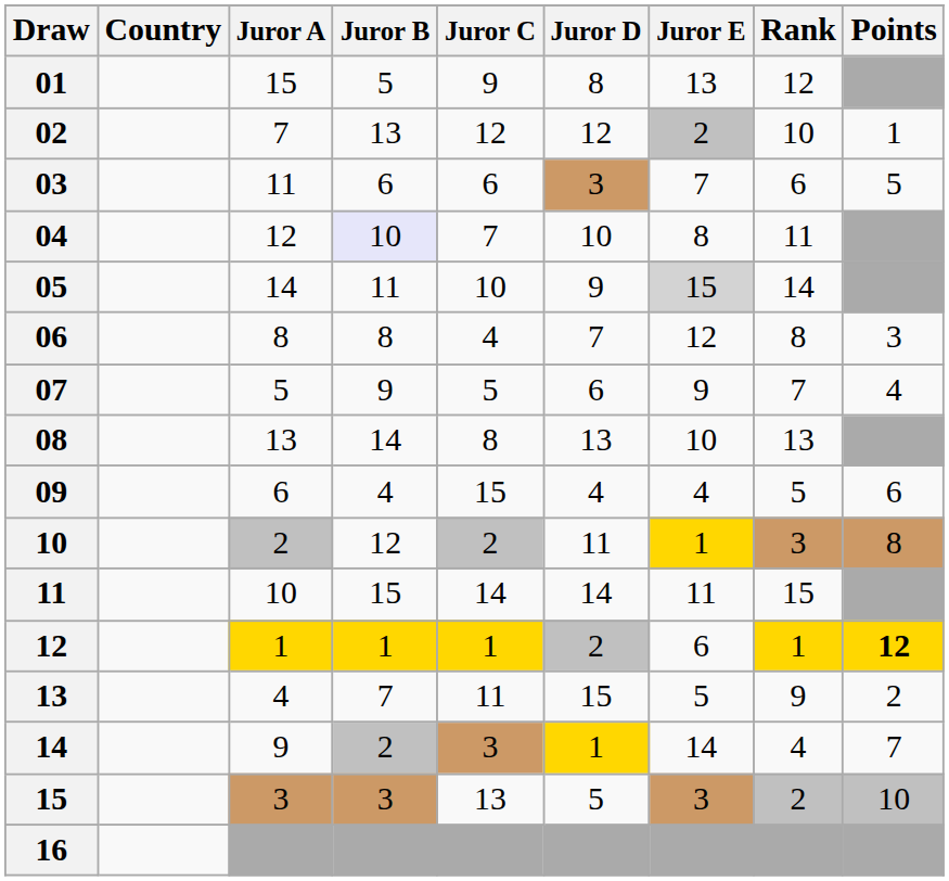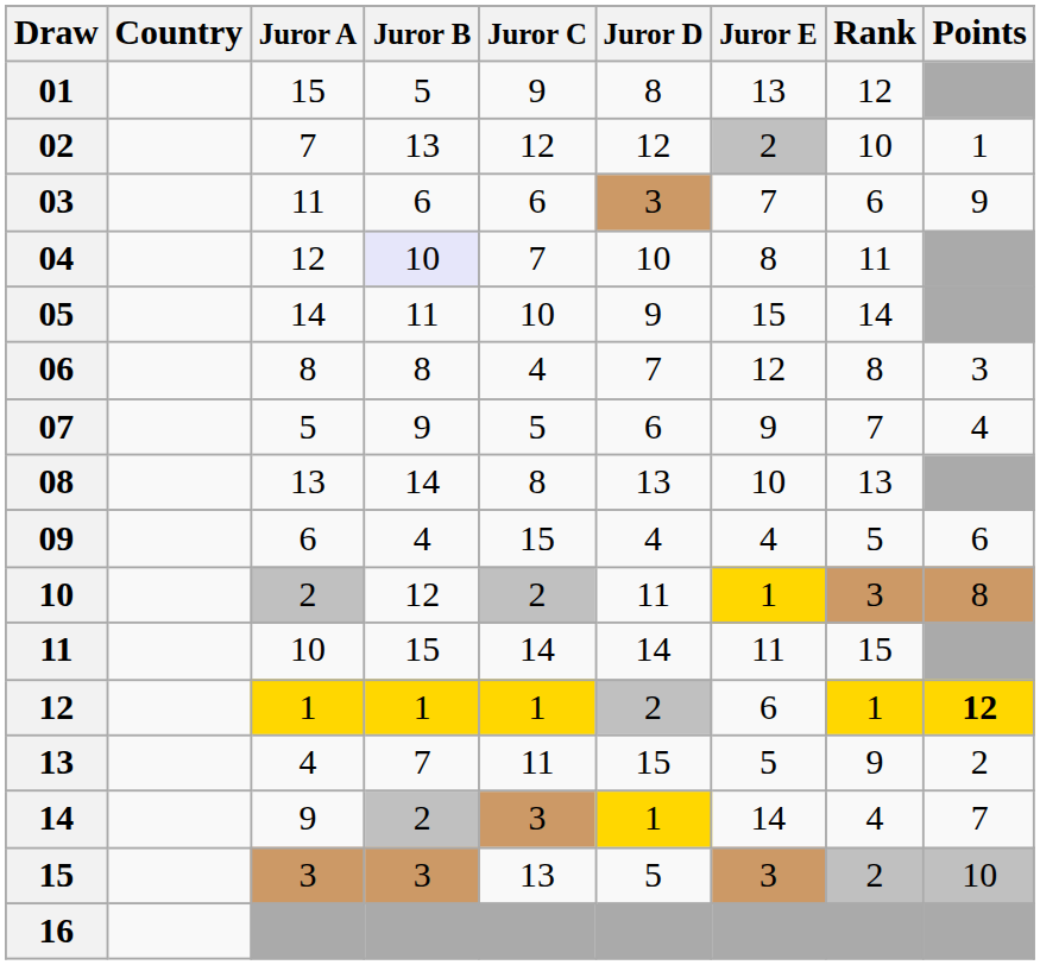 <table class="sortable wikitable collapsible plainrowheaders" style="text-align:center;">
 <tr>
 </tr>
 <tr>
 <th scope="col">Draw</th>
 <th scope="col">Country</th>
 <th scope="col"><small>Juror A</small></th>
 <th scope="col"><small>Juror B</small></th>
 <th scope="col"><small>Juror C</small></th>
 <th scope="col"><small>Juror D</small></th>
 <th scope="col"><small>Juror E</small></th>
 <th scope="col">Rank</th>
 <th scope="col">Points</th>
 </tr>
 <tr>
 <th scope="row" style="text-align:center;">01</th>
 <td style="text-align:left;"></td>
 <td>15</td>
 <td>5</td>
 <td>9</td>
 <td>8</td>
 <td>13</td>
 <td>12</td>
 <td style="background:#AAAAAA;"></td>
 </tr>
 <tr>
 <th scope="row" style="text-align:center;">02</th>
 <td style="text-align:left;"></td>
 <td>7</td>
 <td>13</td>
 <td>12</td>
 <td>12</td>
 <td style="background:silver;">2</td>
 <td>10</td>
 <td>1</td>
 </tr>
 <tr>
 <th scope="row" style="text-align:center;">03</th>
 <td style="text-align:left;"></td>
 <td>11</td>
 <td>6</td>
 <td>6</td>
 <td style="background:#CC9966;">3</td>
 <td>7</td>
 <td>6</td>
-<td>5</td>
+<td>9</td>
 </tr>
 <tr>
 <th scope="row" style="text-align:center;">04</th>
 <td style="text-align:left;"></td>
 <td>12</td>
 <td style="background: lavender;">10</td>
 <td>7</td>
 <td>10</td>
 <td>8</td>
 <td>11</td>
 <td style="background:#AAAAAA;"></td>
 </tr>
 <tr>
 <th scope="row" style="text-align:center;">05</th>
 <td style="text-align:left;"></td>
 <td>14</td>
 <td>11</td>
 <td>10</td>
 <td>9</td>
-<td style="background: lightgrey;">15</td>
+<td>15</td>
 <td>14</td>
 <td style="background:#AAAAAA;"></td>
 </tr>
 <tr>
 <th scope="row" style="text-align:center;">06</th>
 <td style="text-align:left;"></td>
 <td>8</td>
 <td>8</td>
 <td>4</td>
 <td>7</td>
 <td>12</td>
 <td>8</td>
 <td>3</td>
 </tr>
 <tr>
 <th scope="row" style="text-align:center;">07</th>
 <td style="text-align:left;"></td>
 <td>5</td>
 <td>9</td>
 <td>5</td>
 <td>6</td>
 <td>9</td>
 <td>7</td>
 <td>4</td>
 </tr>
 <tr>
 <th scope="row" style="text-align:center;">08</th>
 <td style="text-align:left;"></td>
 <td>13</td>
 <td>14</td>
 <td>8</td>
 <td>13</td>
 <td>10</td>
 <td>13</td>
 <td style="background:#AAAAAA;"></td>
 </tr>
 <tr>
 <th scope="row" style="text-align:center;">09</th>
 <td style="text-align:left;"></td>
 <td>6</td>
 <td>4</td>
 <td>15</td>
 <td>4</td>
 <td>4</td>
 <td>5</td>
 <td>6</td>
 </tr>
 <tr>
 <th scope="row" style="text-align:center;">10</th>
 <td style="text-align:left;"></td>
 <td style="background:silver;">2</td>
 <td>12</td>
 <td style="background:silver;">2</td>
 <td>11</td>
 <td style="background:gold;">1</td>
 <td style="background:#CC9966;">3</td>
 <td style="background:#CC9966;">8</td>
 </tr>
 <tr>
 <th scope="row" style="text-align:center;">11</th>
 <td style="text-align:left;"></td>
 <td>10</td>
 <td>15</td>
 <td>14</td>
 <td>14</td>
 <td>11</td>
 <td>15</td>
 <td style="background:#AAAAAA;"></td>
 </tr>
 <tr>
 <th scope="row" style="text-align:center;">12</th>
 <td style="text-align:left;"></td>
 <td style="background:gold;">1</td>
 <td style="background:gold;">1</td>
 <td style="background:gold;">1</td>
 <td style="background:silver;">2</td>
 <td>6</td>
 <td style="background:gold;">1</td>
 <td style="background:gold;"><strong>12</strong></td>
 </tr>
 <tr>
 <th scope="row" style="text-align:center;">13</th>
 <td style="text-align:left;"></td>
 <td>4</td>
 <td>7</td>
 <td>11</td>
 <td>15</td>
 <td>5</td>
 <td>9</td>
 <td>2</td>
 </tr>
 <tr>
 <th scope="row" style="text-align:center;">14</th>
 <td style="text-align:left;"></td>
 <td>9</td>
 <td style="background:silver;">2</td>
 <td style="background:#CC9966;">3</td>
 <td style="background:gold;">1</td>
 <td>14</td>
 <td>4</td>
 <td>7</td>
 </tr>
 <tr>
 <th scope="row" style="text-align:center;">15</th>
 <td style="text-align:left;"></td>
 <td style="background:#CC9966;">3</td>
 <td style="background:#CC9966;">3</td>
 <td>13</td>
 <td>5</td>
 <td style="background:#CC9966;">3</td>
 <td style="background:silver;">2</td>
 <td style="background:silver;">10</td>
 </tr>
 <tr class="sortbottom">
 <th scope="row" style="text-align:center;">16</th>
 <td style="text-align:left;"></td>
 <td style="background:#AAAAAA;"></td>
 <td style="background:#AAAAAA;"></td>
 <td style="background:#AAAAAA;"></td>
 <td style="background:#AAAAAA;"></td>
 <td style="background:#AAAAAA;"></td>
 <td style="background:#AAAAAA;"></td>
 <td style="background:#AAAAAA;"></td>
 </tr>
 </table>
